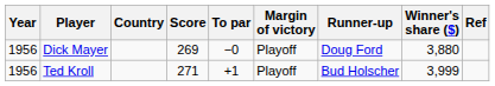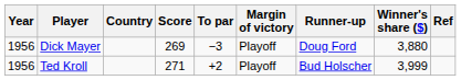 <table class="wikitable" style="font-size:95%">
 <tr>
 <th>Year</th>
 <th>Player</th>
 <th>Country</th>
 <th>Score</th>
 <th>To par</th>
 <th>Margin<br>of victory</th>
 <th>Runner-up</th>
 <th>Winner's<br>share (<a href='#'>$</a>)</th>
 <th>Ref</th>
 </tr>
 <tr>
 <td>1956</td>
 <td><a href='#'>Dick Mayer</a></td>
 <td></td>
 <td align=center>269</td>
-<td align=center>−0</td>
+<td align=center>−3</td>
 <td>Playoff</td>
 <td> <a href='#'>Doug Ford</a></td>
 <td align=right>3,880</td>
 <td></td>
 </tr>
 <tr>
 <td>1956</td>
 <td><a href='#'>Ted Kroll</a></td>
 <td></td>
 <td align=center>271</td>
-<td align=center>+1</td>
+<td align=center>+2</td>
 <td>Playoff</td>
 <td> <a href='#'>Bud Holscher</a></td>
 <td align=right>3,999</td>
 <td></td>
 </tr>
 </table>
